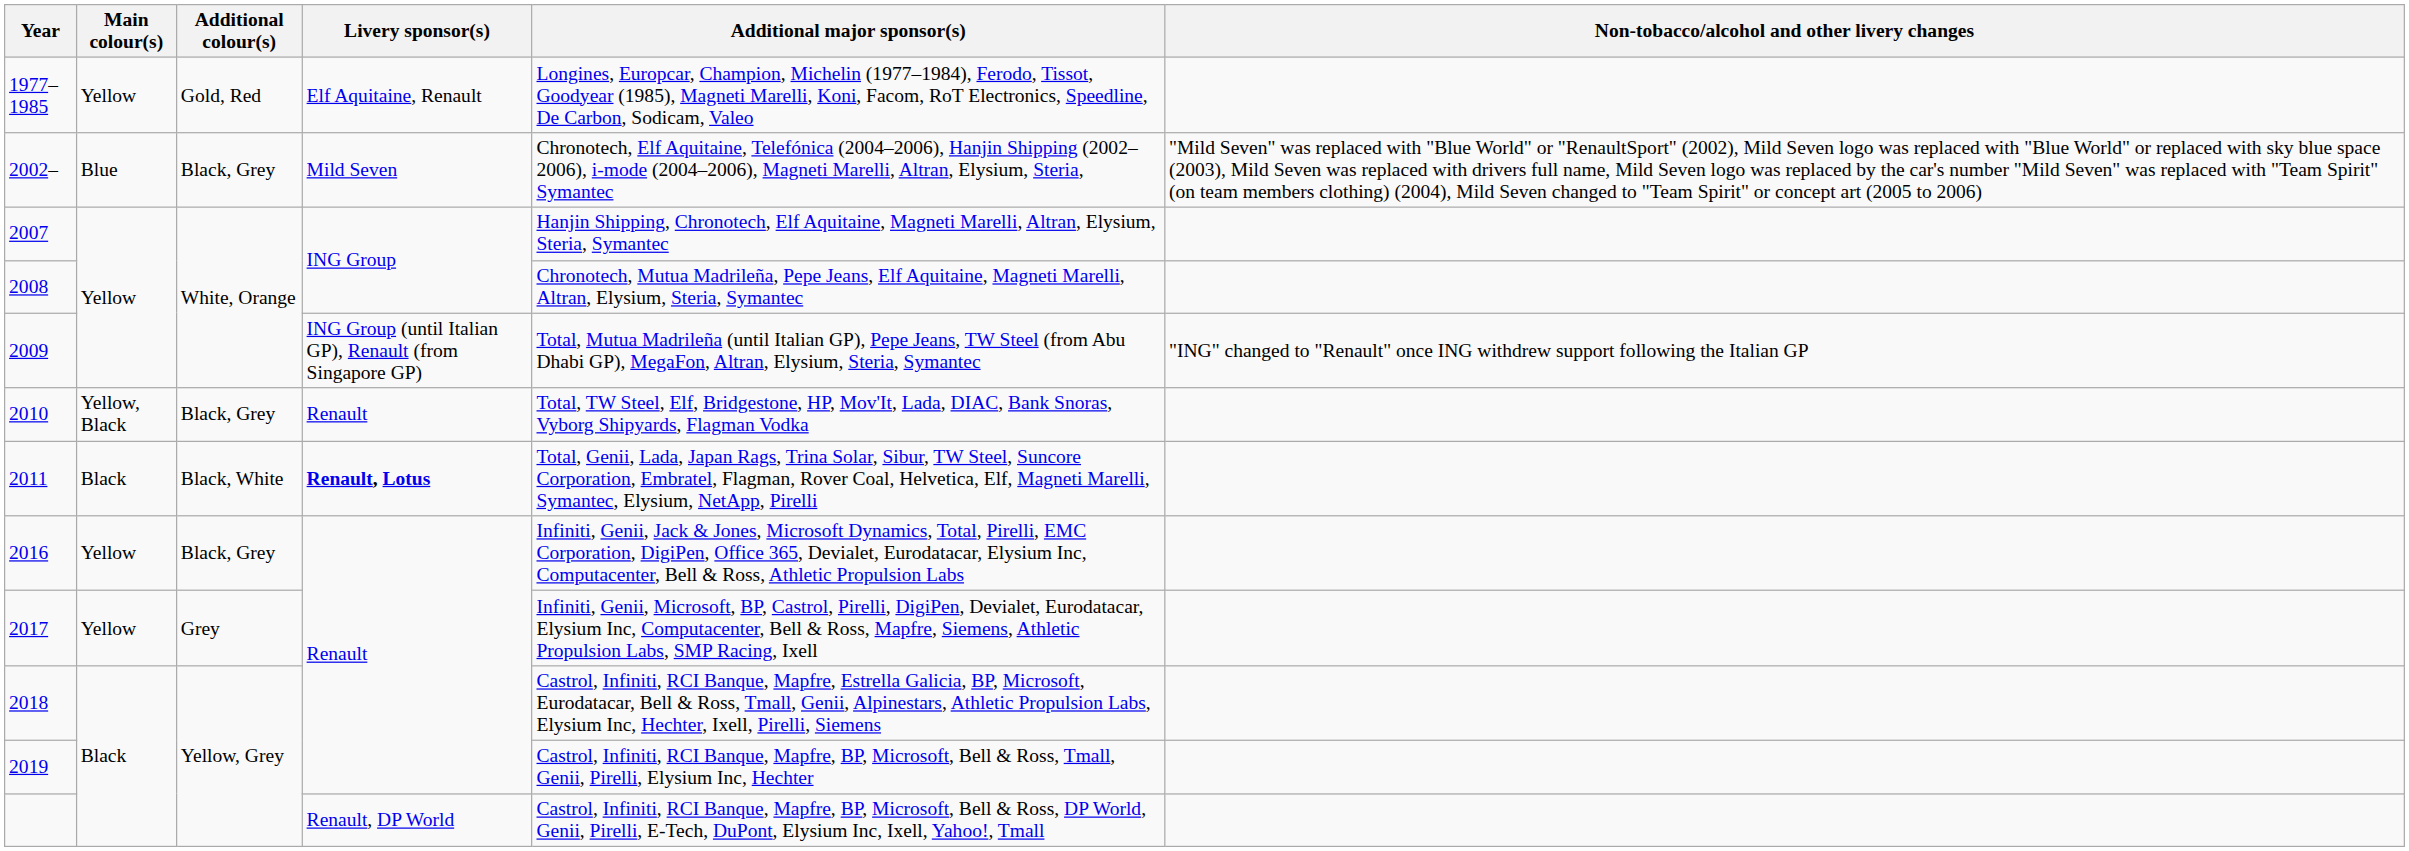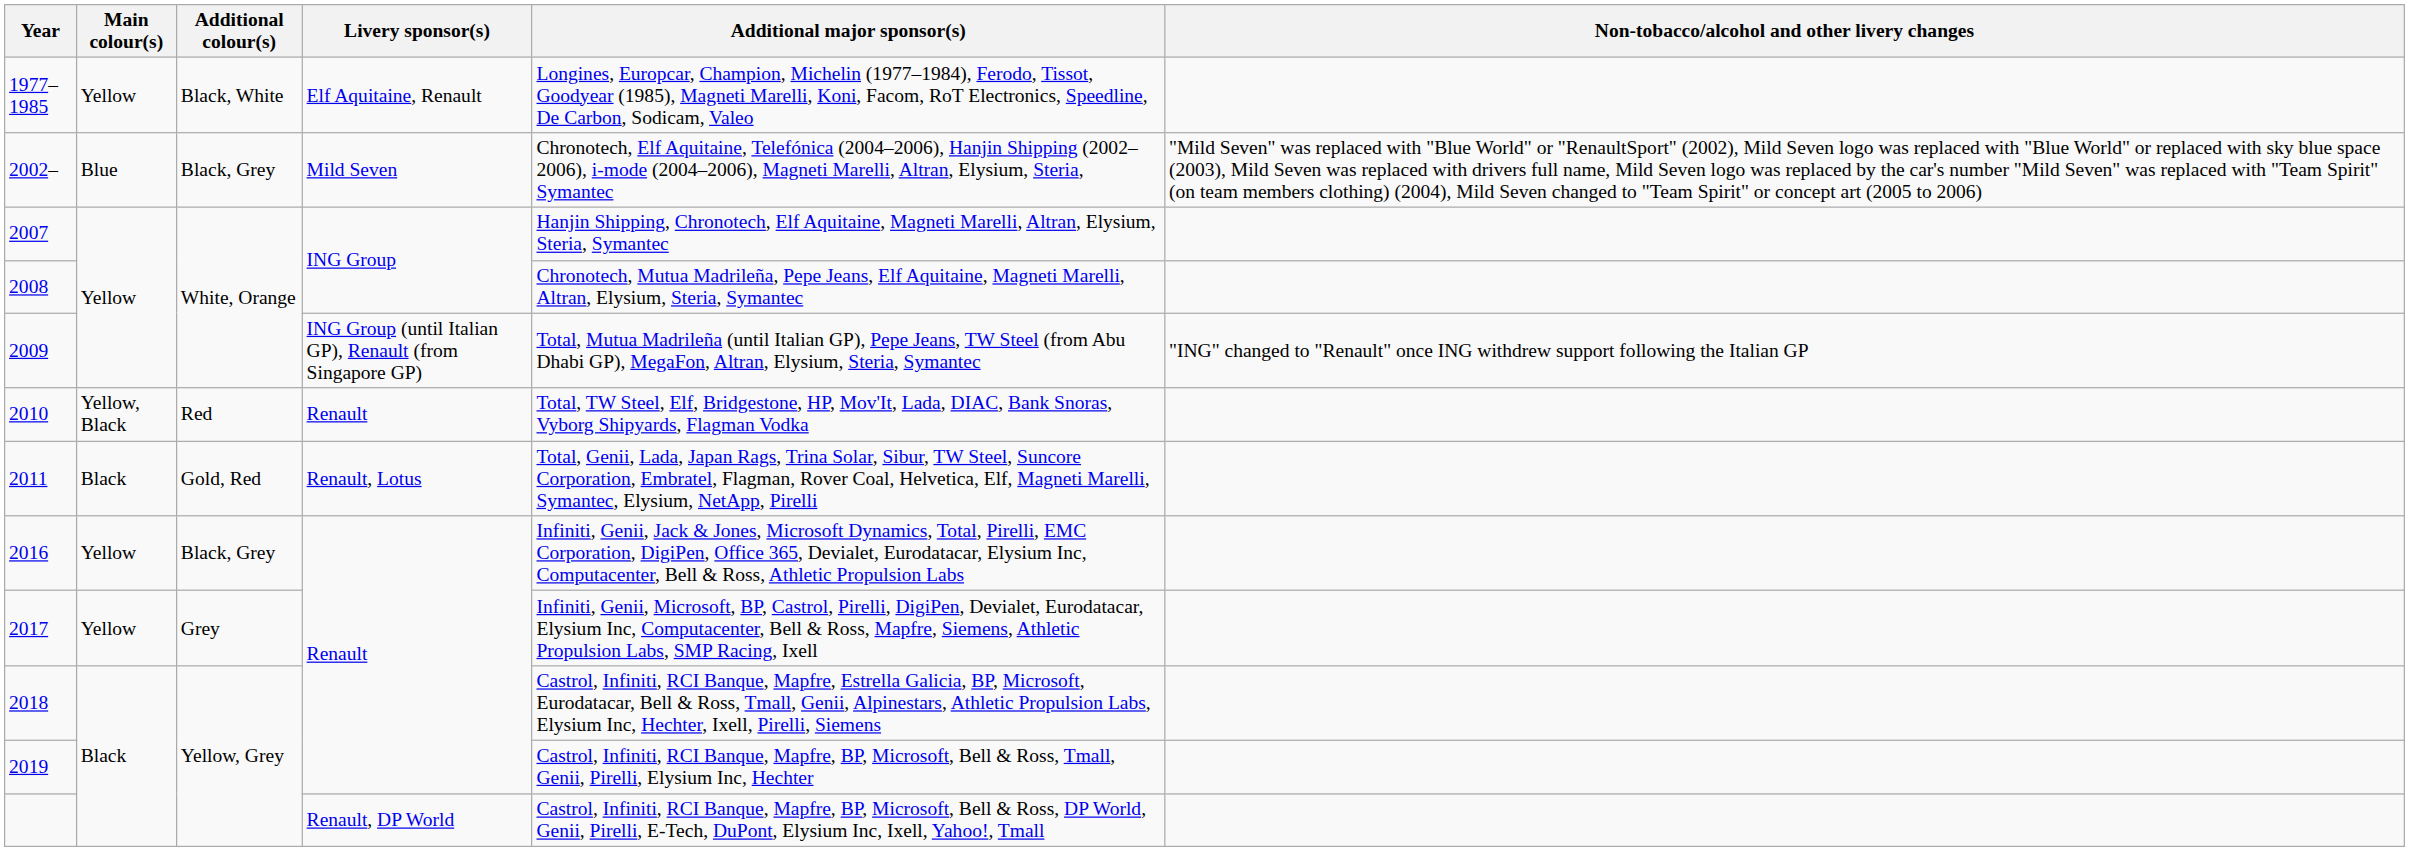 <table class="wikitable">
 <tr>
 <th>Year</th>
 <th>Main colour(s)</th>
 <th>Additional colour(s)</th>
 <th>Livery sponsor(s)</th>
 <th>Additional major sponsor(s)</th>
 <th>Non-tobacco/alcohol and other livery changes</th>
 </tr>
 <tr>
 <td><a href='#'>1977</a>–<a href='#'>1985</a></td>
 <td>Yellow</td>
-<td>Gold, Red</td>
+<td>Black, White</td>
 <td><a href='#'>Elf Aquitaine</a>, Renault</td>
 <td><a href='#'>Longines</a>, <a href='#'>Europcar</a>, <a href='#'>Champion</a>, <a href='#'>Michelin</a> (1977–1984), <a href='#'>Ferodo</a>, <a href='#'>Tissot</a>, <a href='#'>Goodyear</a> (1985), <a href='#'>Magneti Marelli</a>, <a href='#'>Koni</a>, Facom, RoT Electronics, <a href='#'>Speedline</a>, <a href='#'>De Carbon</a>, Sodicam, <a href='#'>Valeo</a></td>
 <td></td>
 </tr>
 <tr>
 <td><a href='#'>2002</a>–</td>
 <td>Blue</td>
 <td>Black, Grey</td>
 <td><a href='#'>Mild Seven</a></td>
 <td>Chronotech, <a href='#'>Elf Aquitaine</a>, <a href='#'>Telefónica</a> (2004–2006), <a href='#'>Hanjin Shipping</a> (2002–2006), <a href='#'>i-mode</a> (2004–2006), <a href='#'>Magneti Marelli</a>, <a href='#'>Altran</a>, Elysium, <a href='#'>Steria</a>, <a href='#'>Symantec</a></td>
 <td>"Mild Seven" was replaced with "Blue World" or "RenaultSport" (2002), Mild Seven logo was replaced with "Blue World" or replaced with sky blue space (2003), Mild Seven was replaced with drivers full name, Mild Seven logo was replaced by the car's number "Mild Seven" was replaced with "Team Spirit" (on team members clothing) (2004), Mild Seven changed to "Team Spirit" or concept art (2005 to 2006)</td>
 </tr>
 <tr>
 <td><a href='#'>2007</a></td>
 <td rowspan=3>Yellow</td>
 <td rowspan=3>White, Orange</td>
 <td rowspan=2><a href='#'>ING Group</a></td>
 <td><a href='#'>Hanjin Shipping</a>, <a href='#'>Chronotech</a>, <a href='#'>Elf Aquitaine</a>, <a href='#'>Magneti Marelli</a>, <a href='#'>Altran</a>, Elysium, <a href='#'>Steria</a>, <a href='#'>Symantec</a></td>
 <td></td>
 </tr>
 <tr>
 <td><a href='#'>2008</a></td>
 <td><a href='#'>Chronotech</a>, <a href='#'>Mutua Madrileña</a>, <a href='#'>Pepe Jeans</a>, <a href='#'>Elf Aquitaine</a>, <a href='#'>Magneti Marelli</a>, <a href='#'>Altran</a>, Elysium, <a href='#'>Steria</a>, <a href='#'>Symantec</a></td>
 <td></td>
 </tr>
 <tr>
 <td><a href='#'>2009</a></td>
 <td><a href='#'>ING Group</a> (until Italian GP), <a href='#'>Renault</a> (from Singapore GP)</td>
 <td><a href='#'>Total</a>, <a href='#'>Mutua Madrileña</a> (until Italian GP), <a href='#'>Pepe Jeans</a>, <a href='#'>TW Steel</a> (from Abu Dhabi GP), <a href='#'>MegaFon</a>, <a href='#'>Altran</a>, Elysium, <a href='#'>Steria</a>, <a href='#'>Symantec</a></td>
 <td>"ING" changed to "Renault" once ING withdrew support following the Italian GP</td>
 </tr>
 <tr>
 <td><a href='#'>2010</a></td>
 <td>Yellow, Black</td>
-<td>Black, Grey</td>
+<td>Red</td>
 <td><a href='#'>Renault</a></td>
 <td><a href='#'>Total</a>, <a href='#'>TW Steel</a>, <a href='#'>Elf</a>, <a href='#'>Bridgestone</a>, <a href='#'>HP</a>, <a href='#'>Mov'It</a>, <a href='#'>Lada</a>, <a href='#'>DIAC</a>, <a href='#'>Bank Snoras</a>, <a href='#'>Vyborg Shipyards</a>, <a href='#'>Flagman Vodka</a></td>
 <td></td>
 </tr>
 <tr>
 <td><a href='#'>2011</a></td>
 <td>Black</td>
-<td>Black, White</td>
-<td><strong><a href='#'>Renault</a>, <a href='#'>Lotus</a></strong></td>
+<td>Gold, Red</td>
+<td><a href='#'>Renault</a>, <a href='#'>Lotus</a></td>
 <td><a href='#'>Total</a>, <a href='#'>Genii</a>, <a href='#'>Lada</a>, <a href='#'>Japan Rags</a>, <a href='#'>Trina Solar</a>, <a href='#'>Sibur</a>, <a href='#'>TW Steel</a>, <a href='#'>Suncore Corporation</a>, <a href='#'>Embratel</a>, Flagman, Rover Coal, Helvetica, Elf, <a href='#'>Magneti Marelli</a>, <a href='#'>Symantec</a>, Elysium, <a href='#'>NetApp</a>, <a href='#'>Pirelli</a></td>
 <td></td>
 </tr>
 <tr>
 <td><a href='#'>2016</a></td>
 <td>Yellow</td>
 <td>Black, Grey</td>
 <td rowspan=4><a href='#'>Renault</a></td>
 <td><a href='#'>Infiniti</a>, <a href='#'>Genii</a>, <a href='#'>Jack & Jones</a>, <a href='#'>Microsoft Dynamics</a>, <a href='#'>Total</a>, <a href='#'>Pirelli</a>, <a href='#'>EMC Corporation</a>, <a href='#'>DigiPen</a>, <a href='#'>Office 365</a>, Devialet, Eurodatacar, Elysium Inc, <a href='#'>Computacenter</a>, Bell & Ross, <a href='#'>Athletic Propulsion Labs</a></td>
 <td></td>
 </tr>
 <tr>
 <td><a href='#'>2017</a></td>
 <td>Yellow</td>
 <td>Grey</td>
 <td><a href='#'>Infiniti</a>, <a href='#'>Genii</a>, <a href='#'>Microsoft</a>, <a href='#'>BP</a>, <a href='#'>Castrol</a>, <a href='#'>Pirelli</a>, <a href='#'>DigiPen</a>, Devialet, Eurodatacar, Elysium Inc, <a href='#'>Computacenter</a>, Bell & Ross, <a href='#'>Mapfre</a>, <a href='#'>Siemens</a>, <a href='#'>Athletic Propulsion Labs</a>, <a href='#'>SMP Racing</a>, Ixell</td>
 <td></td>
 </tr>
 <tr>
 <td><a href='#'>2018</a></td>
 <td rowspan=3>Black</td>
 <td rowspan=3>Yellow, Grey</td>
 <td><a href='#'>Castrol</a>, <a href='#'>Infiniti</a>, <a href='#'>RCI Banque</a>, <a href='#'>Mapfre</a>, <a href='#'>Estrella Galicia</a>, <a href='#'>BP</a>, <a href='#'>Microsoft</a>, Eurodatacar, Bell & Ross, <a href='#'>Tmall</a>, <a href='#'>Genii</a>, <a href='#'>Alpinestars</a>, <a href='#'>Athletic Propulsion Labs</a>, Elysium Inc, <a href='#'>Hechter</a>, Ixell, <a href='#'>Pirelli</a>, <a href='#'>Siemens</a></td>
 <td></td>
 </tr>
 <tr>
 <td><a href='#'>2019</a></td>
 <td><a href='#'>Castrol</a>, <a href='#'>Infiniti</a>, <a href='#'>RCI Banque</a>, <a href='#'>Mapfre</a>, <a href='#'>BP</a>, <a href='#'>Microsoft</a>, Bell & Ross, <a href='#'>Tmall</a>, <a href='#'>Genii</a>, <a href='#'>Pirelli</a>, Elysium Inc, <a href='#'>Hechter</a></td>
 <td></td>
 </tr>
 <tr>
 <td></td>
 <td><a href='#'>Renault</a>, <a href='#'>DP World</a></td>
 <td><a href='#'>Castrol</a>, <a href='#'>Infiniti</a>, <a href='#'>RCI Banque</a>, <a href='#'>Mapfre</a>, <a href='#'>BP</a>, <a href='#'>Microsoft</a>, Bell & Ross, <a href='#'>DP World</a>, <a href='#'>Genii</a>, <a href='#'>Pirelli</a>, E-Tech, <a href='#'>DuPont</a>, Elysium Inc, Ixell, <a href='#'>Yahoo!</a>, <a href='#'>Tmall</a></td>
 <td></td>
 </tr>
 </table>
